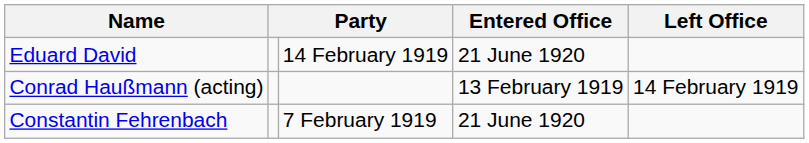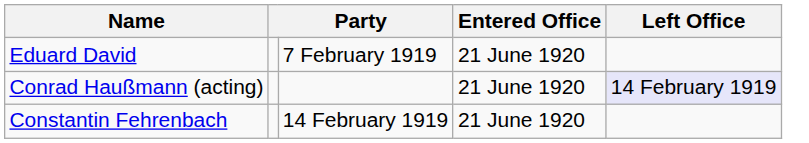 <table class="wikitable">
 <tr>
 <th>Name</th>
 <th colspan="2">Party</th>
 <th>Entered Office</th>
 <th>Left Office</th>
 </tr>
 <tr>
 <td><a href='#'>Eduard David</a></td>
 <td></td>
-<td>14 February 1919</td>
+<td>7 February 1919</td>
 <td>21 June 1920</td>
 </tr>
 <tr>
 <td><a href='#'>Conrad Haußmann</a> (acting)</td>
 <td></td>
 <td></td>
-<td>13 February 1919</td>
-<td>14 February 1919</td>
+<td>21 June 1920</td>
+<td style="background: lavender;">14 February 1919</td>
 </tr>
 <tr>
 <td><a href='#'>Constantin Fehrenbach</a></td>
 <td></td>
-<td>7 February 1919</td>
+<td>14 February 1919</td>
 <td>21 June 1920</td>
 </tr>
 </table>
